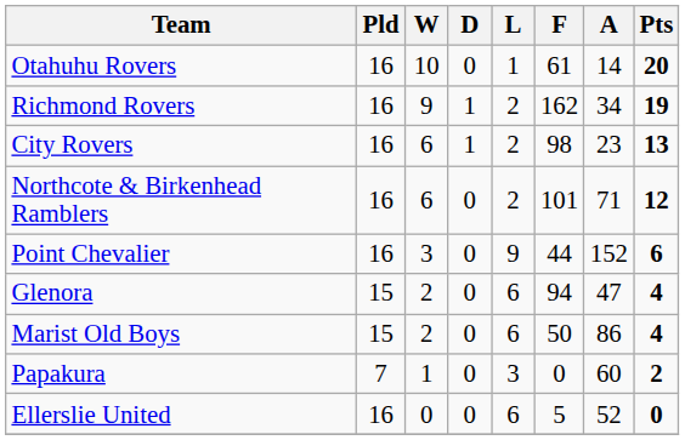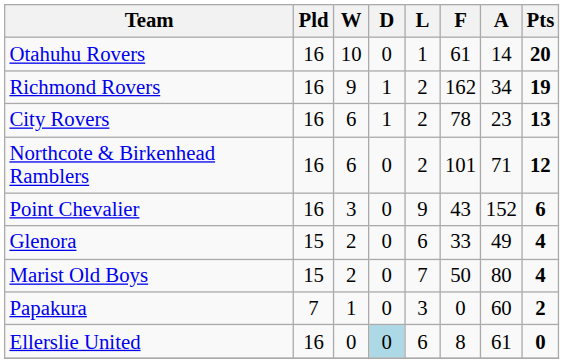 <table class="wikitable" style="text-align:center;">
 <tr>
 <th width=215>Team</th>
 <th width=20 abbr="Played">Pld</th>
 <th width=20 abbr="Won">W</th>
 <th width=20 abbr="Drawn">D</th>
 <th width=20 abbr="Lost">L</th>
 <th width=20 abbr="For">F</th>
 <th width=20 abbr="Against">A</th>
 <th width=20 abbr="Points">Pts</th>
 </tr>
 <tr>
 <td style="text-align:left;"><a href='#'>Otahuhu Rovers</a></td>
 <td>16</td>
 <td>10</td>
 <td>0</td>
 <td>1</td>
 <td>61</td>
 <td>14</td>
 <td><strong>20</strong></td>
 </tr>
 <tr>
 <td style="text-align:left;"><a href='#'>Richmond Rovers</a></td>
 <td>16</td>
 <td>9</td>
 <td>1</td>
 <td>2</td>
 <td>162</td>
 <td>34</td>
 <td><strong>19</strong></td>
 </tr>
 <tr>
 <td style="text-align:left;"><a href='#'>City Rovers</a></td>
 <td>16</td>
 <td>6</td>
 <td>1</td>
 <td>2</td>
-<td>98</td>
+<td>78</td>
 <td>23</td>
 <td><strong>13</strong></td>
 </tr>
 <tr>
 <td style="text-align:left;"><a href='#'>Northcote & Birkenhead Ramblers</a></td>
 <td>16</td>
 <td>6</td>
 <td>0</td>
 <td>2</td>
 <td>101</td>
 <td>71</td>
 <td><strong>12</strong></td>
 </tr>
 <tr>
 <td style="text-align:left;"><a href='#'>Point Chevalier</a></td>
 <td>16</td>
 <td>3</td>
 <td>0</td>
 <td>9</td>
-<td>44</td>
+<td>43</td>
 <td>152</td>
 <td><strong>6</strong></td>
 </tr>
 <tr>
 <td style="text-align:left;"><a href='#'>Glenora</a></td>
 <td>15</td>
 <td>2</td>
 <td>0</td>
 <td>6</td>
-<td>94</td>
-<td>47</td>
+<td>33</td>
+<td>49</td>
 <td><strong>4</strong></td>
 </tr>
 <tr>
 <td style="text-align:left;"><a href='#'>Marist Old Boys</a></td>
 <td>15</td>
 <td>2</td>
 <td>0</td>
-<td>6</td>
+<td>7</td>
 <td>50</td>
-<td>86</td>
+<td>80</td>
 <td><strong>4</strong></td>
 </tr>
 <tr>
 <td style="text-align:left;"><a href='#'>Papakura</a></td>
 <td>7</td>
 <td>1</td>
 <td>0</td>
 <td>3</td>
 <td>0</td>
 <td>60</td>
 <td><strong>2</strong></td>
 </tr>
 <tr>
 <td style="text-align:left;"><a href='#'>Ellerslie United</a></td>
 <td>16</td>
 <td>0</td>
-<td>0</td>
+<td style="background: lightblue;">0</td>
 <td>6</td>
-<td>5</td>
-<td>52</td>
+<td>8</td>
+<td>61</td>
 <td><strong>0</strong></td>
 </tr>
 <tr>
 </tr>
 </table>
